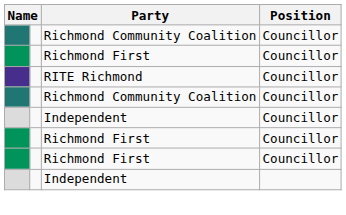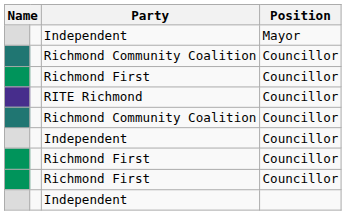 <table class="wikitable sortable">
 <tr>
 <th colspan="2">Name</th>
 <th>Party</th>
 <th>Position</th>
+</tr>
+<tr>
+<td style="background:gainsboro"></td>
+<td></td>
+<td>Independent</td>
+<td>Mayor</td>
 </tr>
 <tr>
 <td bgcolor=#207672> </td>
 <td></td>
 <td>Richmond Community Coalition</td>
 <td>Councillor</td>
 </tr>
 <tr>
 <td bgcolor=#00945B> </td>
 <td></td>
 <td>Richmond First</td>
 <td>Councillor</td>
 </tr>
 <tr>
 <td bgcolor=#472D8C> </td>
 <td></td>
 <td>RITE Richmond</td>
 <td>Councillor</td>
 </tr>
 <tr>
 <td bgcolor=#207672> </td>
 <td></td>
 <td>Richmond Community Coalition</td>
 <td>Councillor</td>
 </tr>
 <tr>
 <td style="background:gainsboro"></td>
 <td></td>
 <td>Independent</td>
 <td>Councillor</td>
 </tr>
 <tr>
 <td bgcolor=#00945B> </td>
 <td></td>
 <td>Richmond First</td>
 <td>Councillor</td>
 </tr>
 <tr>
 <td bgcolor=#00945B> </td>
 <td></td>
 <td>Richmond First</td>
 <td>Councillor</td>
 </tr>
 <tr>
 <td style="background:gainsboro"></td>
 <td></td>
 <td>Independent</td>
 <td></td>
 </tr>
 </table>
